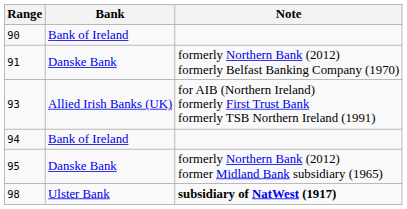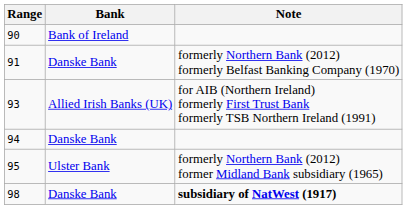 <table class="wikitable">
 <tr>
 <th>Range</th>
 <th>Bank</th>
 <th>Note</th>
 </tr>
 <tr>
 <td><code>90</code></td>
 <td><a href='#'>Bank of Ireland</a></td>
 <td></td>
 </tr>
 <tr>
 <td><code>91</code></td>
 <td><a href='#'>Danske Bank</a></td>
 <td>formerly <a href='#'>Northern Bank</a> (2012)<br>formerly Belfast Banking Company (1970)</td>
 </tr>
 <tr>
 <td><code>93</code></td>
 <td><a href='#'>Allied Irish Banks (UK)</a></td>
 <td>for AIB (Northern Ireland) <br> formerly <a href='#'>First Trust Bank</a> <br> formerly TSB Northern Ireland (1991)</td>
 </tr>
 <tr>
 <td><code>94</code></td>
-<td><a href='#'>Bank of Ireland</a></td>
+<td><a href='#'>Danske Bank</a></td>
 <td></td>
 </tr>
 <tr>
 <td><code>95</code></td>
-<td><a href='#'>Danske Bank</a></td>
+<td><a href='#'>Ulster Bank</a></td>
 <td>formerly <a href='#'>Northern Bank</a> (2012) <br> former <a href='#'>Midland Bank</a> subsidiary (1965)</td>
 </tr>
 <tr>
 <td><code>98</code></td>
-<td><a href='#'>Ulster Bank</a></td>
+<td><a href='#'>Danske Bank</a></td>
 <td><strong>subsidiary of <a href='#'>NatWest</a> (1917)</strong></td>
 </tr>
 </table>
